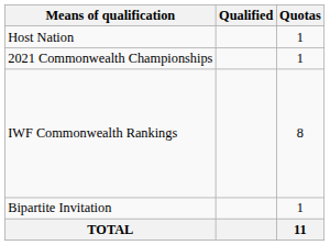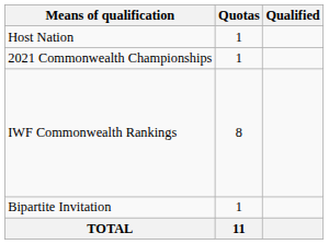 <table class = "wikitable">
 <tr>
 <th>Means of qualification</th>
+<th>Quotas</th>
 <th>Qualified</th>
-<th>Quotas</th>
 </tr>
 <tr>
 <td>Host Nation</td>
+<td align="center">1</td>
 <td></td>
-<td align="center">1</td>
 </tr>
 <tr>
 <td>2021 Commonwealth Championships</td>
+<td align="center">1</td>
 <td></td>
-<td align="center">1</td>
 </tr>
 <tr>
 <td>IWF Commonwealth Rankings</td>
+<td align="center">8</td>
 <td><br><br><br><br><br><br><s></s><br><br></td>
-<td align="center">8</td>
 </tr>
 <tr>
 <td>Bipartite Invitation</td>
+<td align="center">1</td>
 <td></td>
-<td align="center">1</td>
 </tr>
 <tr>
 <th>TOTAL</th>
+<th>11</th>
 <th></th>
-<th>11</th>
 </tr>
 </table>
